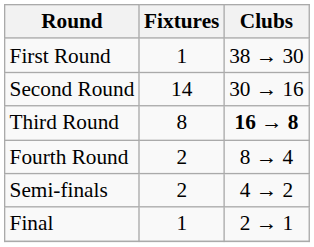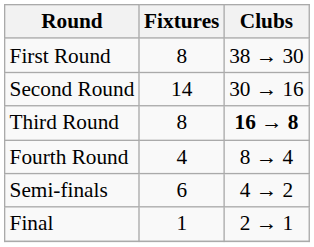 <table class="wikitable" style="text-align: center">
 <tr>
 <th>Round</th>
 <th>Fixtures</th>
 <th>Clubs</th>
 </tr>
 <tr>
 <td align=left>First Round</td>
-<td>1</td>
+<td>8</td>
 <td>38 → 30</td>
 </tr>
 <tr>
 <td align=left>Second Round</td>
 <td>14</td>
 <td>30 → 16</td>
 </tr>
 <tr>
 <td align=left>Third Round</td>
 <td>8</td>
 <td><strong>16 → 8</strong></td>
 </tr>
 <tr>
 <td align=left>Fourth Round</td>
-<td>2</td>
+<td>4</td>
 <td>8 → 4</td>
 </tr>
 <tr>
 <td align=left>Semi-finals</td>
-<td>2</td>
+<td>6</td>
 <td>4 → 2</td>
 </tr>
 <tr>
 <td align=left>Final</td>
 <td>1</td>
 <td>2 → 1</td>
 </tr>
 <tr>
 </tr>
 </table>
